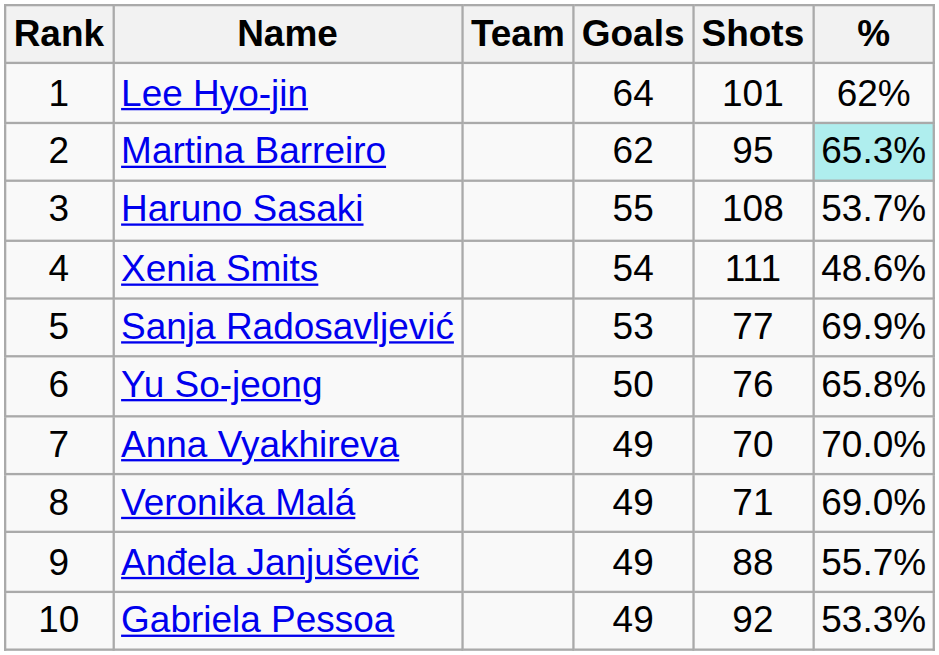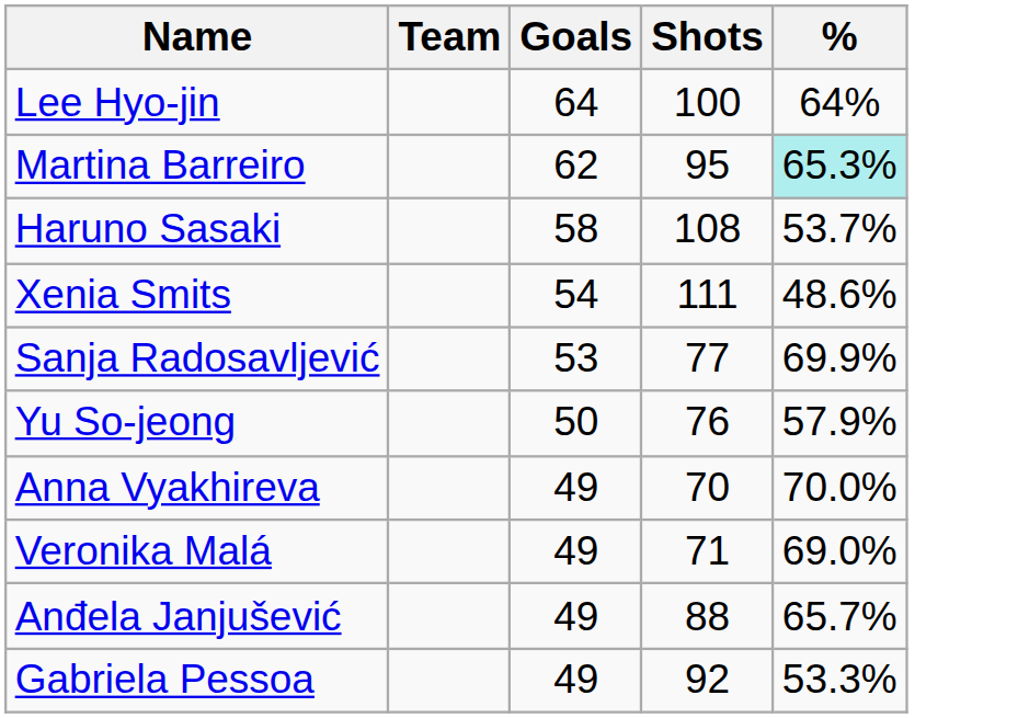 <table class="wikitable" style="text-align: center;">
 <tr>
-<th>Rank</th>
 <th>Name</th>
 <th>Team</th>
 <th>Goals</th>
 <th>Shots</th>
 <th>%</th>
 </tr>
 <tr>
-<td>1</td>
 <td align="left"><a href='#'>Lee Hyo-jin</a></td>
 <td align="left"></td>
 <td>64</td>
-<td>101</td>
-<td>62%</td>
+<td>100</td>
+<td>64%</td>
 </tr>
 <tr>
-<td>2</td>
 <td align="left"><a href='#'>Martina Barreiro</a></td>
 <td align="left"></td>
 <td>62</td>
 <td>95</td>
 <td style="background: paleturquoise;">65.3%</td>
 </tr>
 <tr>
-<td>3</td>
 <td align="left"><a href='#'>Haruno Sasaki</a></td>
 <td align="left"></td>
-<td>55</td>
+<td>58</td>
 <td>108</td>
 <td>53.7%</td>
 </tr>
 <tr>
-<td>4</td>
 <td align="left"><a href='#'>Xenia Smits</a></td>
 <td align="left"></td>
 <td>54</td>
 <td>111</td>
 <td>48.6%</td>
 </tr>
 <tr>
-<td>5</td>
 <td align="left"><a href='#'>Sanja Radosavljević</a></td>
 <td align="left"></td>
 <td>53</td>
 <td>77</td>
 <td>69.9%</td>
 </tr>
 <tr>
-<td>6</td>
 <td align="left"><a href='#'>Yu So-jeong</a></td>
 <td align="left"></td>
 <td>50</td>
 <td>76</td>
-<td>65.8%</td>
+<td>57.9%</td>
 </tr>
 <tr>
-<td>7</td>
 <td align="left"><a href='#'>Anna Vyakhireva</a></td>
 <td align="left"></td>
 <td>49</td>
 <td>70</td>
 <td>70.0%</td>
 </tr>
 <tr>
-<td>8</td>
 <td align="left"><a href='#'>Veronika Malá</a></td>
 <td align="left"></td>
 <td>49</td>
 <td>71</td>
 <td>69.0%</td>
 </tr>
 <tr>
-<td>9</td>
 <td align="left"><a href='#'>Anđela Janjušević</a></td>
 <td align="left"></td>
 <td>49</td>
 <td>88</td>
-<td>55.7%</td>
+<td>65.7%</td>
 </tr>
 <tr>
-<td>10</td>
 <td align="left"><a href='#'>Gabriela Pessoa</a></td>
 <td align="left"></td>
 <td>49</td>
 <td>92</td>
 <td>53.3%</td>
 </tr>
 </table>
